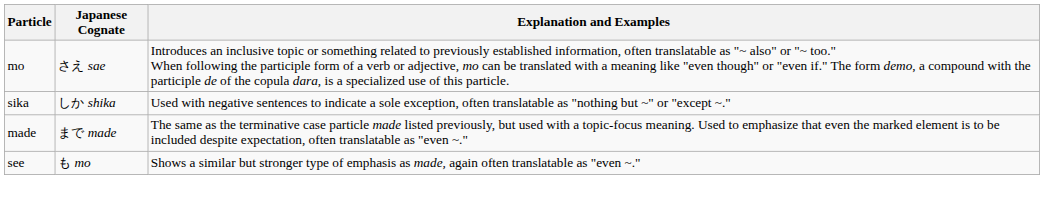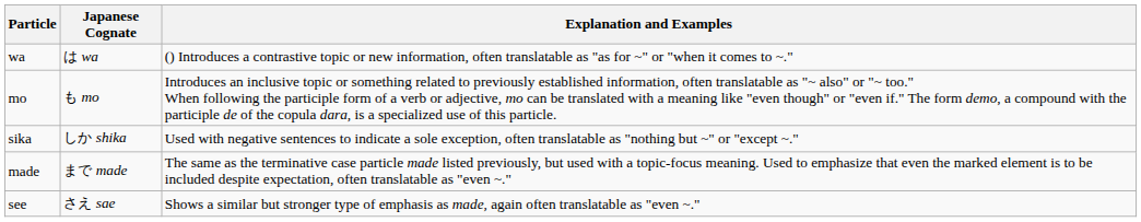 <table class="wikitable">
 <tr>
 <th>Particle</th>
 <th>Japanese Cognate</th>
 <th>Explanation and Examples</th>
 </tr>
 <tr>
+<td>wa</td>
+<td>は <em>wa</em></td>
+<td>(<strong></strong>) Introduces a contrastive topic or new information, often translatable as "as for ~" or "when it comes to ~."</td>
+</tr>
+<tr>
 <td>mo</td>
-<td>さえ <em>sae</em></td>
+<td>も <em>mo</em></td>
 <td>Introduces an inclusive topic or something related to previously established information, often translatable as "~ also" or "~ too."<br>When following the participle form of a verb or adjective, <em>mo</em> can be translated with a meaning like "even though" or "even if." The form <em>demo</em>, a compound with the participle <em>de</em> of the copula <em>dara</em>, is a specialized use of this particle.</td>
 </tr>
 <tr>
 <td>sika</td>
 <td>しか <em>shika</em></td>
 <td>Used with negative sentences to indicate a sole exception, often translatable as "nothing but ~" or "except ~."</td>
 </tr>
 <tr>
 <td>made</td>
 <td>まで <em>made</em></td>
 <td>The same as the terminative case particle <em>made</em> listed previously, but used with a topic-focus meaning. Used to emphasize that even the marked element is to be included despite expectation, often translatable as "even ~."</td>
 </tr>
 <tr>
 <td>see</td>
-<td>も <em>mo</em></td>
+<td>さえ <em>sae</em></td>
 <td>Shows a similar but stronger type of emphasis as <em>made,</em> again often translatable as "even ~."</td>
 </tr>
 </table>
